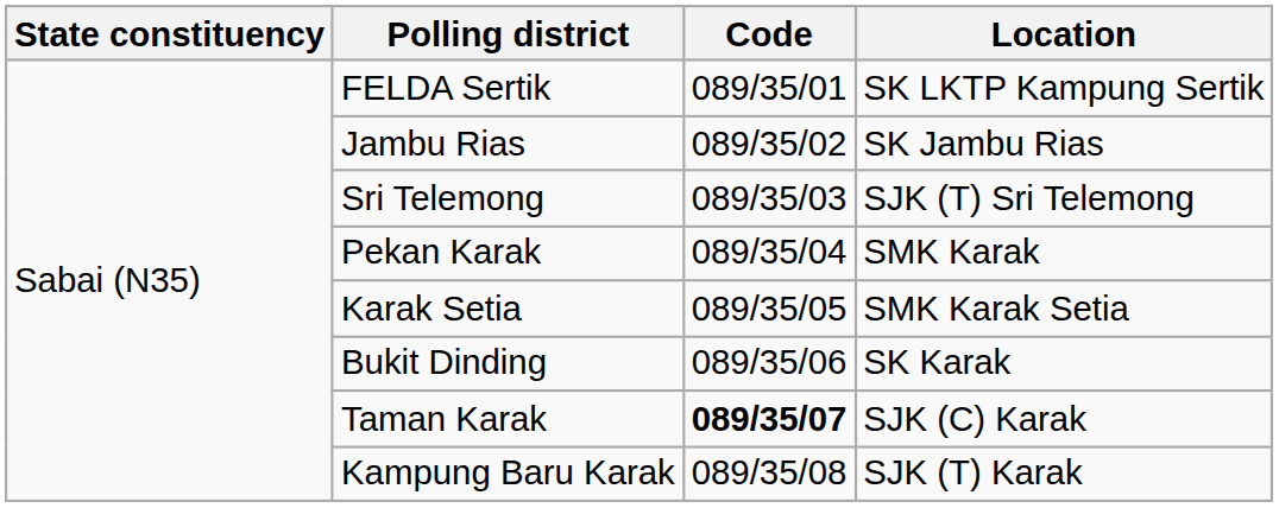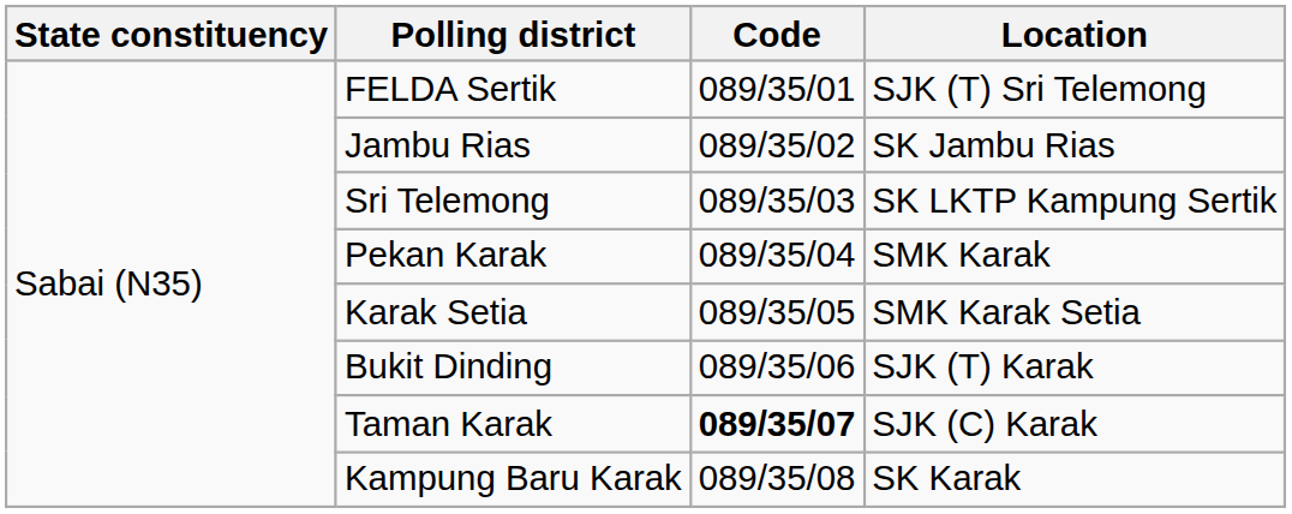 <table class="wikitable sortable mw-collapsible" style="white-space:nowrap;font-size:85%">
 <tr>
 <th>State constituency</th>
 <th>Polling district</th>
 <th>Code</th>
 <th>Location</th>
 </tr>
 <tr>
 <td rowspan="8">Sabai (N35)</td>
 <td>FELDA Sertik</td>
 <td>089/35/01</td>
-<td>SK LKTP Kampung Sertik</td>
+<td>SJK (T) Sri Telemong</td>
 </tr>
 <tr>
 <td>Jambu Rias</td>
 <td>089/35/02</td>
 <td>SK Jambu Rias</td>
 </tr>
 <tr>
 <td>Sri Telemong</td>
 <td>089/35/03</td>
-<td>SJK (T) Sri Telemong</td>
+<td>SK LKTP Kampung Sertik</td>
 </tr>
 <tr>
 <td>Pekan Karak</td>
 <td>089/35/04</td>
 <td>SMK Karak</td>
 </tr>
 <tr>
 <td>Karak Setia</td>
 <td>089/35/05</td>
 <td>SMK Karak Setia</td>
 </tr>
 <tr>
 <td>Bukit Dinding</td>
 <td>089/35/06</td>
-<td>SK Karak</td>
+<td>SJK (T) Karak</td>
 </tr>
 <tr>
 <td>Taman Karak</td>
 <td><strong>089/35/07</strong></td>
 <td>SJK (C) Karak</td>
 </tr>
 <tr>
 <td>Kampung Baru Karak</td>
 <td>089/35/08</td>
-<td>SJK (T) Karak</td>
+<td>SK Karak</td>
 </tr>
 </table>
